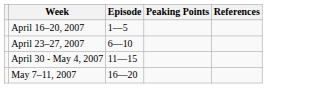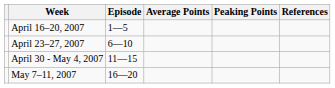 <table class="wikitable">
 <tr>
 <th></th>
 <th>Week</th>
 <th>Episode</th>
+<th>Average Points</th>
 <th>Peaking Points</th>
 <th>References</th>
 </tr>
 <tr>
 <td></td>
 <td>April 16–20, 2007</td>
 <td>1—5</td>
 <td></td>
 <td></td>
+<td></td>
 </tr>
 <tr>
 <td></td>
 <td>April 23–27, 2007</td>
 <td>6—10</td>
+<td></td>
 <td></td>
 <td></td>
 </tr>
 <tr>
 <td></td>
 <td>April 30 - May 4, 2007</td>
 <td>11—15</td>
 <td></td>
 <td></td>
+<td></td>
 </tr>
 <tr>
 <td></td>
 <td>May 7–11, 2007</td>
 <td>16—20</td>
 <td></td>
 <td></td>
+<td></td>
 </tr>
 </table>
